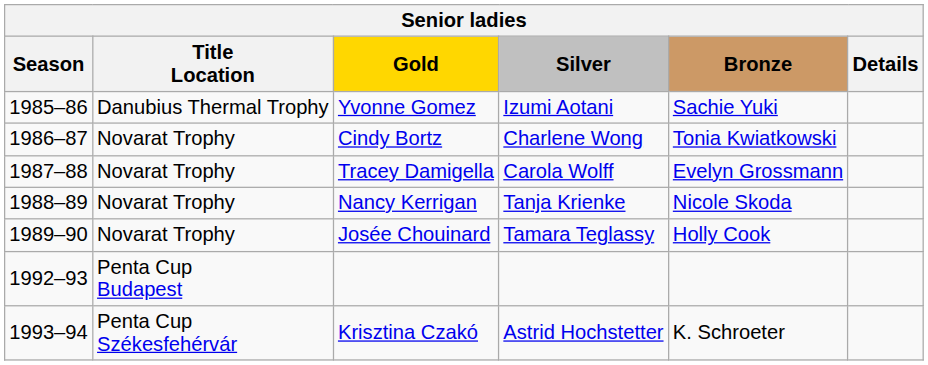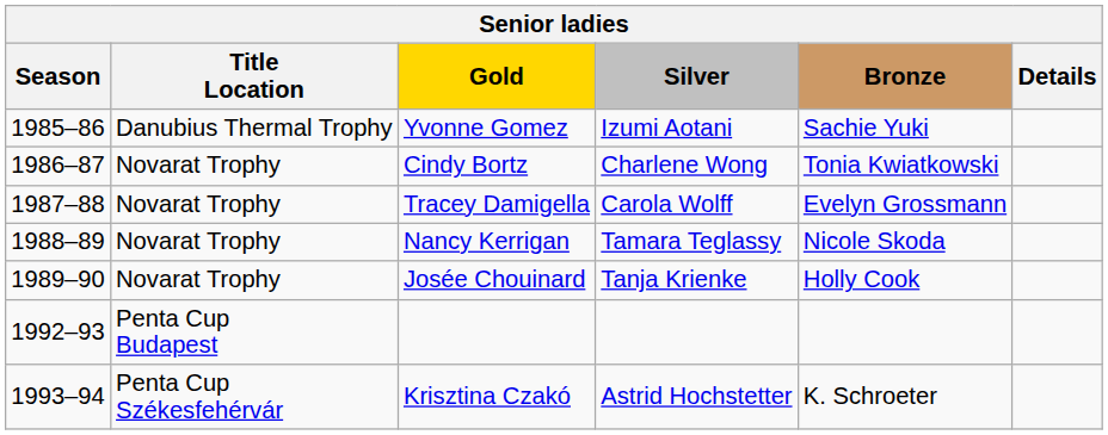 <table class="wikitable">
 <tr>
 <th colspan=6>Senior ladies</th>
 </tr>
 <tr>
 <th>Season</th>
 <th>Title <br>Location</th>
 <td align=center bgcolor=gold><strong>Gold</strong></td>
 <td align=center bgcolor=silver><strong>Silver</strong></td>
 <td align=center bgcolor=cc9966><strong>Bronze</strong></td>
 <th>Details</th>
 </tr>
 <tr>
 <td>1985–86</td>
 <td>Danubius Thermal Trophy</td>
 <td> <a href='#'>Yvonne Gomez</a></td>
 <td> <a href='#'>Izumi Aotani</a></td>
 <td> <a href='#'>Sachie Yuki</a></td>
 <td></td>
 </tr>
 <tr>
 <td>1986–87</td>
 <td>Novarat Trophy</td>
 <td> <a href='#'>Cindy Bortz</a></td>
 <td> <a href='#'>Charlene Wong</a></td>
 <td> <a href='#'>Tonia Kwiatkowski</a></td>
 <td></td>
 </tr>
 <tr>
 <td>1987–88</td>
 <td>Novarat Trophy</td>
 <td> <a href='#'>Tracey Damigella</a></td>
 <td> <a href='#'>Carola Wolff</a></td>
 <td> <a href='#'>Evelyn Grossmann</a></td>
 <td></td>
 </tr>
 <tr>
 <td>1988–89</td>
 <td>Novarat Trophy</td>
 <td> <a href='#'>Nancy Kerrigan</a></td>
-<td> <a href='#'>Tanja Krienke</a></td>
+<td> <a href='#'>Tamara Teglassy</a></td>
 <td> <a href='#'>Nicole Skoda</a></td>
 <td></td>
 </tr>
 <tr>
 <td>1989–90</td>
 <td>Novarat Trophy</td>
 <td> <a href='#'>Josée Chouinard</a></td>
-<td> <a href='#'>Tamara Teglassy</a></td>
+<td> <a href='#'>Tanja Krienke</a></td>
 <td> <a href='#'>Holly Cook</a></td>
 <td></td>
 </tr>
 <tr>
 <td>1992–93</td>
 <td>Penta Cup <br><a href='#'>Budapest</a></td>
 <td></td>
 <td></td>
 <td></td>
 <td></td>
 </tr>
 <tr>
 <td>1993–94</td>
 <td>Penta Cup <br><a href='#'>Székesfehérvár</a></td>
 <td> <a href='#'>Krisztina Czakó</a></td>
 <td> <a href='#'>Astrid Hochstetter</a></td>
 <td> K. Schroeter</td>
 <td></td>
 </tr>
 </table>
